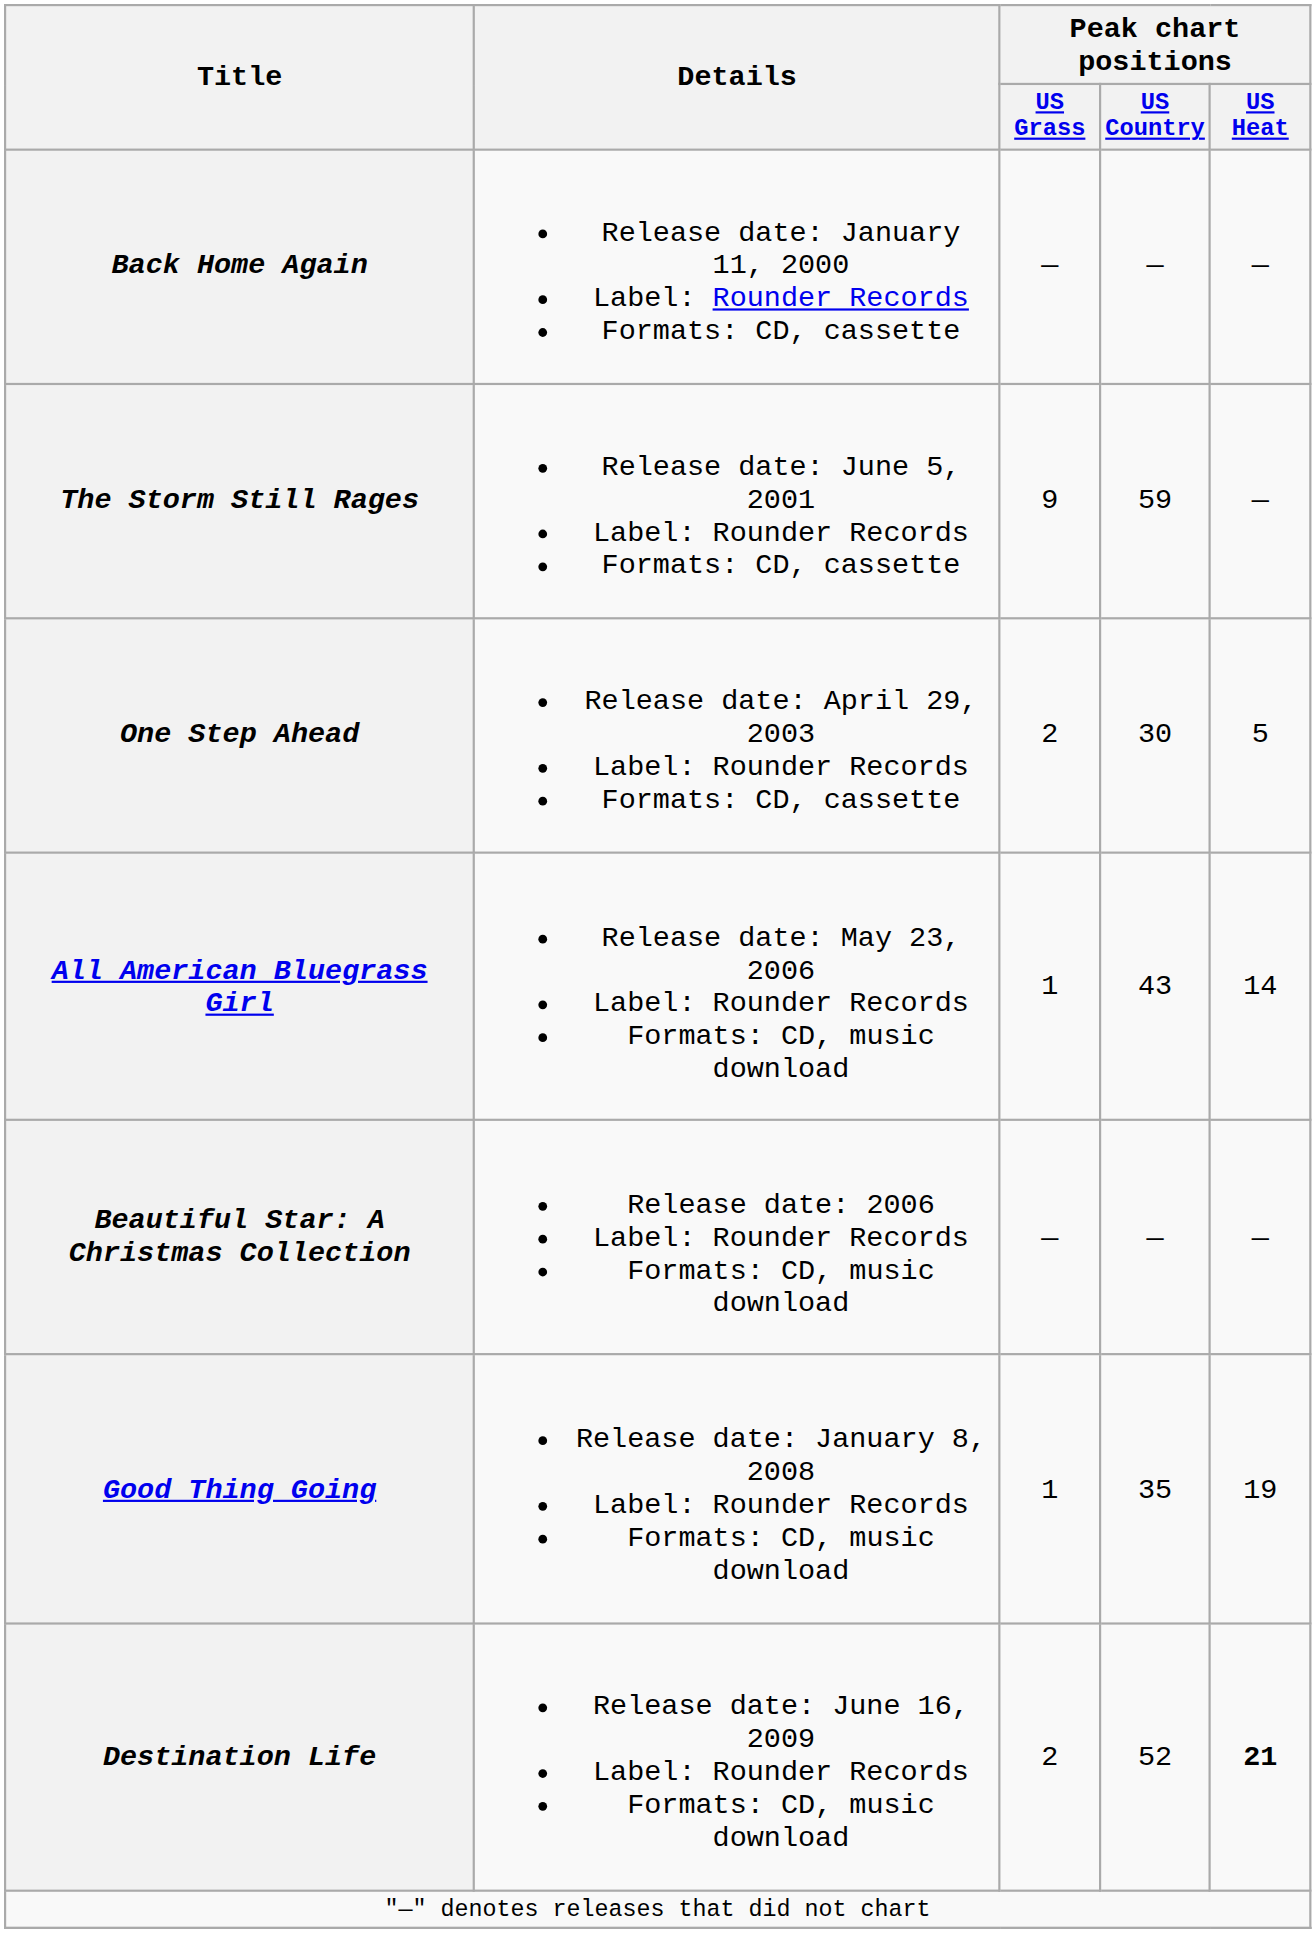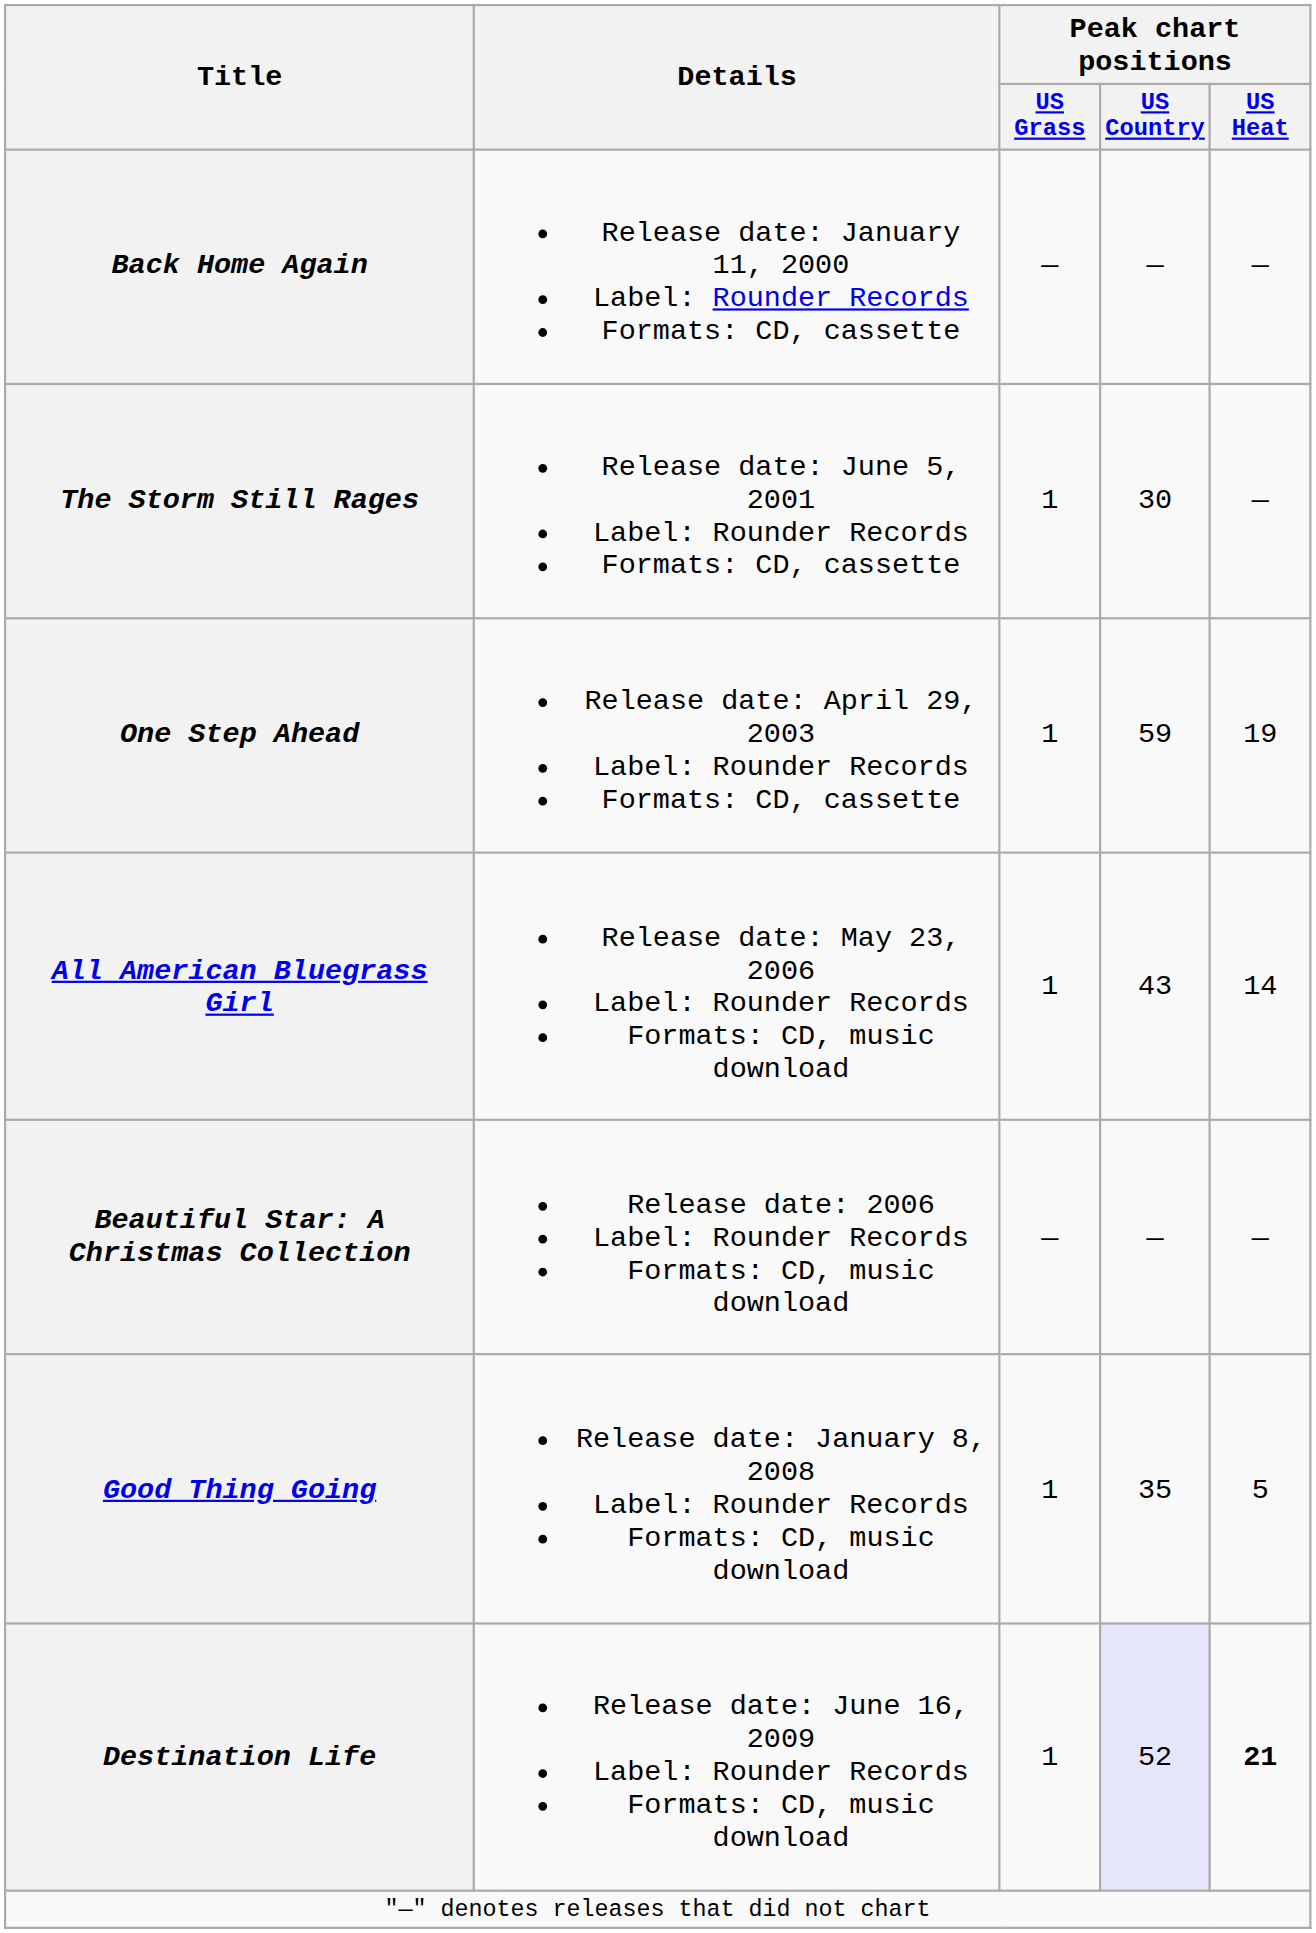 <table class="wikitable plainrowheaders" style="text-align:center;">
 <tr>
 <th rowspan="2" style="width:16em;">Title</th>
 <th rowspan="2" style="width:18em;">Details</th>
 <th colspan="3">Peak chart positions</th>
 </tr>
 <tr style="font-size:smaller;">
 <th width="40"><a href='#'>US Grass</a><br></th>
 <th width="40"><a href='#'>US Country</a><br></th>
 <th width="40"><a href='#'>US<br>Heat</a><br></th>
 </tr>
 <tr>
 <th scope="row"><em>Back Home Again</em></th>
 <td><br><ul><li>Release date: January 11, 2000</li><li>Label: <a href='#'>Rounder Records</a></li><li>Formats: CD, cassette</li></ul></td>
 <td>—</td>
 <td>—</td>
 <td>—</td>
 </tr>
 <tr>
 <th scope="row"><em>The Storm Still Rages</em></th>
 <td><br><ul><li>Release date: June 5, 2001</li><li>Label: Rounder Records</li><li>Formats: CD, cassette</li></ul></td>
-<td>9</td>
-<td>59</td>
+<td>1</td>
+<td>30</td>
 <td>—</td>
 </tr>
 <tr>
 <th scope="row"><em>One Step Ahead</em></th>
 <td><br><ul><li>Release date: April 29, 2003</li><li>Label: Rounder Records</li><li>Formats: CD, cassette</li></ul></td>
-<td>2</td>
-<td>30</td>
-<td>5</td>
+<td>1</td>
+<td>59</td>
+<td>19</td>
 </tr>
 <tr>
 <th scope="row"><em><a href='#'>All American Bluegrass Girl</a></em></th>
 <td><br><ul><li>Release date: May 23, 2006</li><li>Label: Rounder Records</li><li>Formats: CD, music download</li></ul></td>
 <td>1</td>
 <td>43</td>
 <td>14</td>
 </tr>
 <tr>
 <th scope="row"><em>Beautiful Star: A Christmas Collection</em></th>
 <td><br><ul><li>Release date: 2006</li><li>Label: Rounder Records</li><li>Formats: CD, music download</li></ul></td>
 <td>—</td>
 <td>—</td>
 <td>—</td>
 </tr>
 <tr>
 <th scope="row"><em><a href='#'>Good Thing Going</a></em></th>
 <td><br><ul><li>Release date: January 8, 2008</li><li>Label: Rounder Records</li><li>Formats: CD, music download</li></ul></td>
 <td>1</td>
 <td>35</td>
-<td>19</td>
+<td>5</td>
 </tr>
 <tr>
 <th scope="row"><em>Destination Life</em></th>
 <td><br><ul><li>Release date: June 16, 2009</li><li>Label: Rounder Records</li><li>Formats: CD, music download</li></ul></td>
-<td>2</td>
-<td>52</td>
+<td>1</td>
+<td style="background: lavender;">52</td>
 <td><strong>21</strong></td>
 </tr>
 <tr>
 <td colspan="5" style="font-size:8pt">"—" denotes releases that did not chart</td>
 </tr>
 <tr>
 </tr>
 </table>
